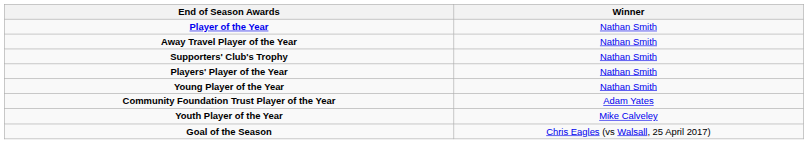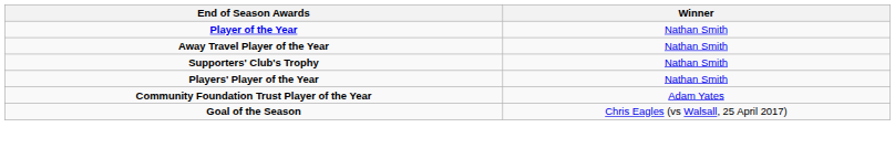 <table class="wikitable" style="text-align:center; font-size:95%;width:65%; text-align:left">
 <tr>
 <th>End of Season Awards</th>
 <th>Winner</th>
 </tr>
 <tr --->
 <td align="center"><strong><a href='#'>Player of the Year</a></strong></td>
 <td align="center"><a href='#'>Nathan Smith</a></td>
 </tr>
 <tr --->
 <td align="center"><strong>Away Travel Player of the Year</strong></td>
 <td align="center"><a href='#'>Nathan Smith</a></td>
 </tr>
 <tr --->
 <td align="center"><strong>Supporters' Club's Trophy</strong></td>
 <td align="center"><a href='#'>Nathan Smith</a></td>
 </tr>
 <tr --->
 <td align="center"><strong>Players' Player of the Year</strong></td>
 <td align="center"><a href='#'>Nathan Smith</a></td>
 </tr>
 <tr --->
-<td align="center"><strong>Young Player of the Year</strong></td>
-<td align="center"><a href='#'>Nathan Smith</a></td>
-</tr>
-<tr --->
 <td align="center"><strong>Community Foundation Trust Player of the Year</strong></td>
 <td align="center"><a href='#'>Adam Yates</a></td>
-</tr>
-<tr --->
-<td align="center"><strong>Youth Player of the Year</strong></td>
-<td align="center"><a href='#'>Mike Calveley</a></td>
 </tr>
 <tr --->
 <td align="center"><strong>Goal of the Season</strong></td>
 <td align="center"><a href='#'>Chris Eagles</a> (vs <a href='#'>Walsall</a>, 25 April 2017)</td>
 </tr>
 </table>
